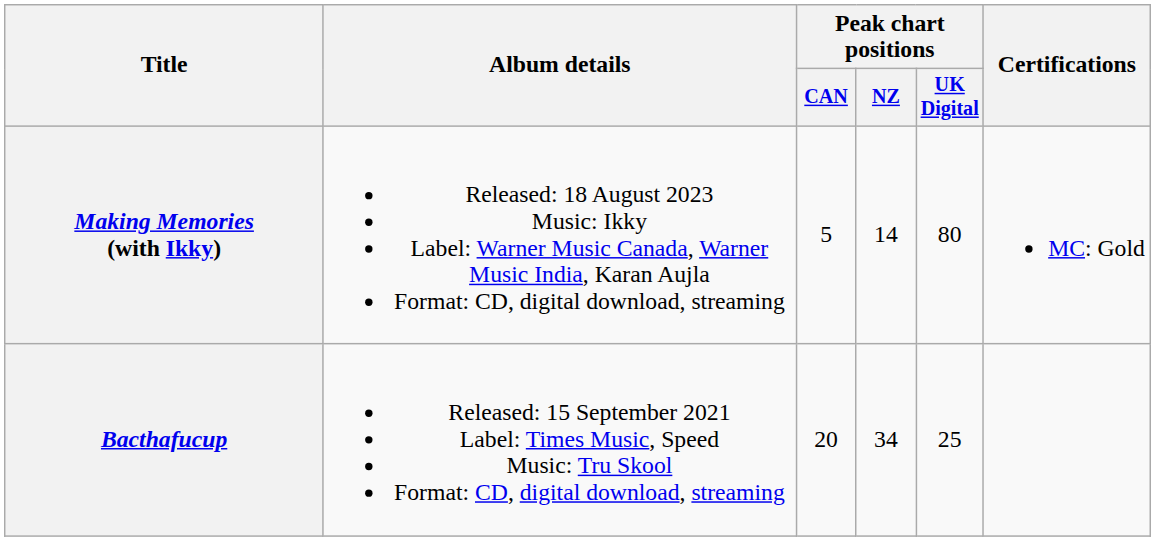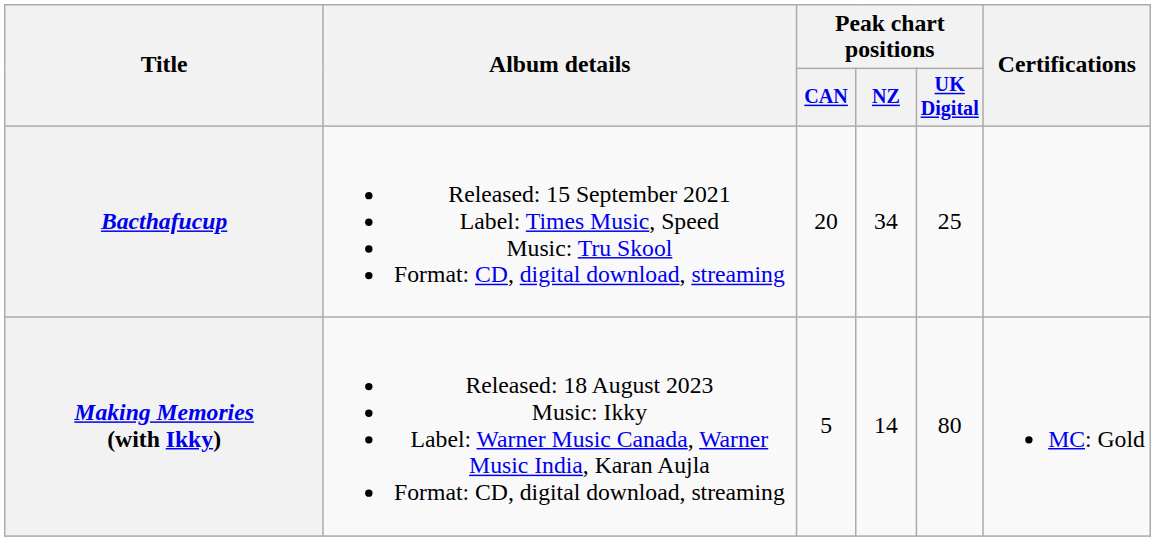 <table class="wikitable plainrowheaders" style="text-align:center;">
 <tr>
 <th scope="col" rowspan="2" style="width:13em;">Title</th>
 <th scope="col" rowspan="2" style="width:19.5em;">Album details</th>
 <th scope="col" colspan="3">Peak chart positions</th>
 <th scope="col" rowspan="2">Certifications</th>
 </tr>
 <tr>
 <th style="width:2.5em; font-size:85%"><a href='#'>CAN</a><br></th>
 <th style="width:2.5em; font-size:85%"><a href='#'>NZ</a><br></th>
 <th style="width:2.5em; font-size:85%"><a href='#'>UK Digital</a><br></th>
 </tr>
 <tr>
+<th scope="row"><em><a href='#'>Bacthafucup</a></em></th>
+<td><br><ul><li>Released: 15 September 2021</li><li>Label: <a href='#'>Times Music</a>, Speed</li><li>Music: <a href='#'>Tru Skool</a></li><li>Format: <a href='#'>CD</a>, <a href='#'>digital download</a>, <a href='#'>streaming</a></li></ul></td>
+<td>20</td>
+<td>34</td>
+<td>25</td>
+<td></td>
+</tr>
+<tr>
 <th scope="row"><em><a href='#'>Making Memories</a></em><br> <span>(with <a href='#'>Ikky</a>)</span></th>
 <td><br><ul><li>Released: 18 August 2023</li><li>Music: Ikky</li><li>Label: <a href='#'>Warner Music Canada</a>, <a href='#'>Warner Music India</a>, Karan Aujla</li><li>Format: CD, digital download, streaming</li></ul></td>
 <td>5</td>
 <td>14</td>
 <td>80</td>
 <td><br><ul><li><a href='#'>MC</a>: Gold</li></ul></td>
 </tr>
-<tr>
-<th scope="row"><em><a href='#'>Bacthafucup</a></em></th>
-<td><br><ul><li>Released: 15 September 2021</li><li>Label: <a href='#'>Times Music</a>, Speed</li><li>Music: <a href='#'>Tru Skool</a></li><li>Format: <a href='#'>CD</a>, <a href='#'>digital download</a>, <a href='#'>streaming</a></li></ul></td>
-<td>20</td>
-<td>34</td>
-<td>25</td>
-<td></td>
-</tr>
 </table>
